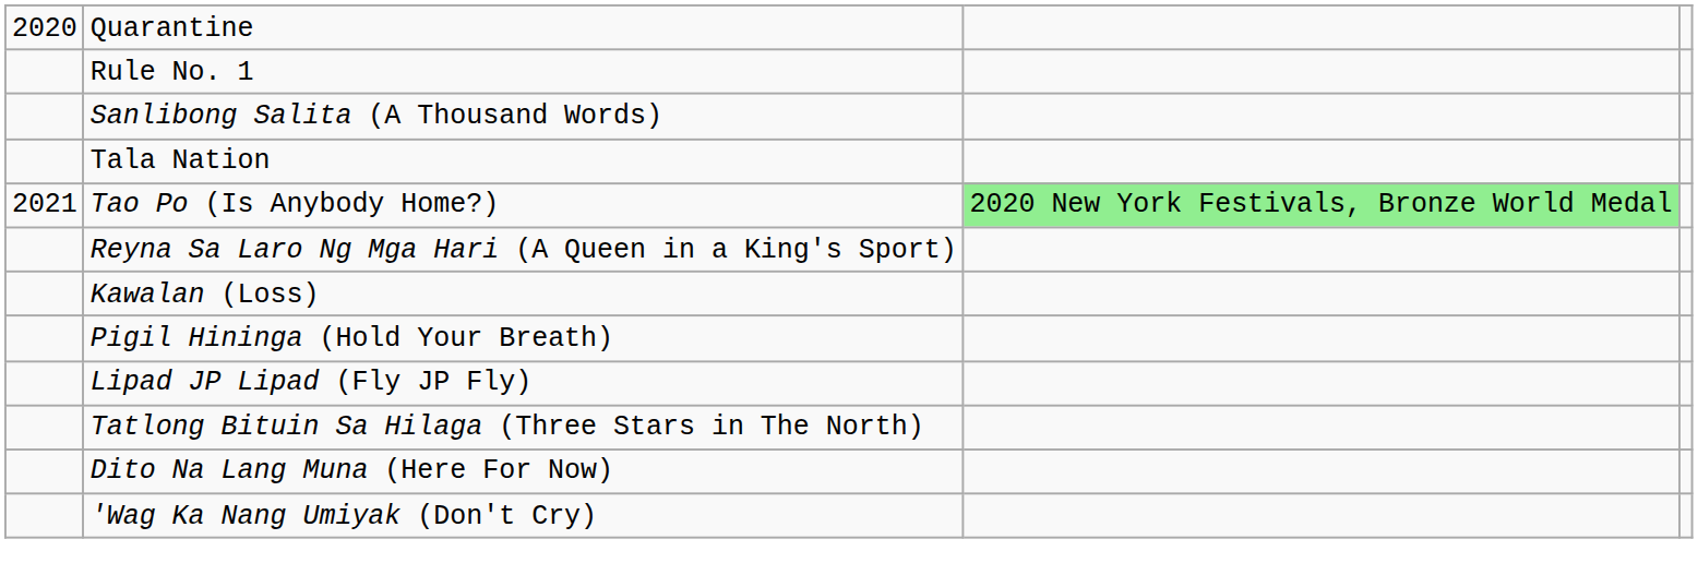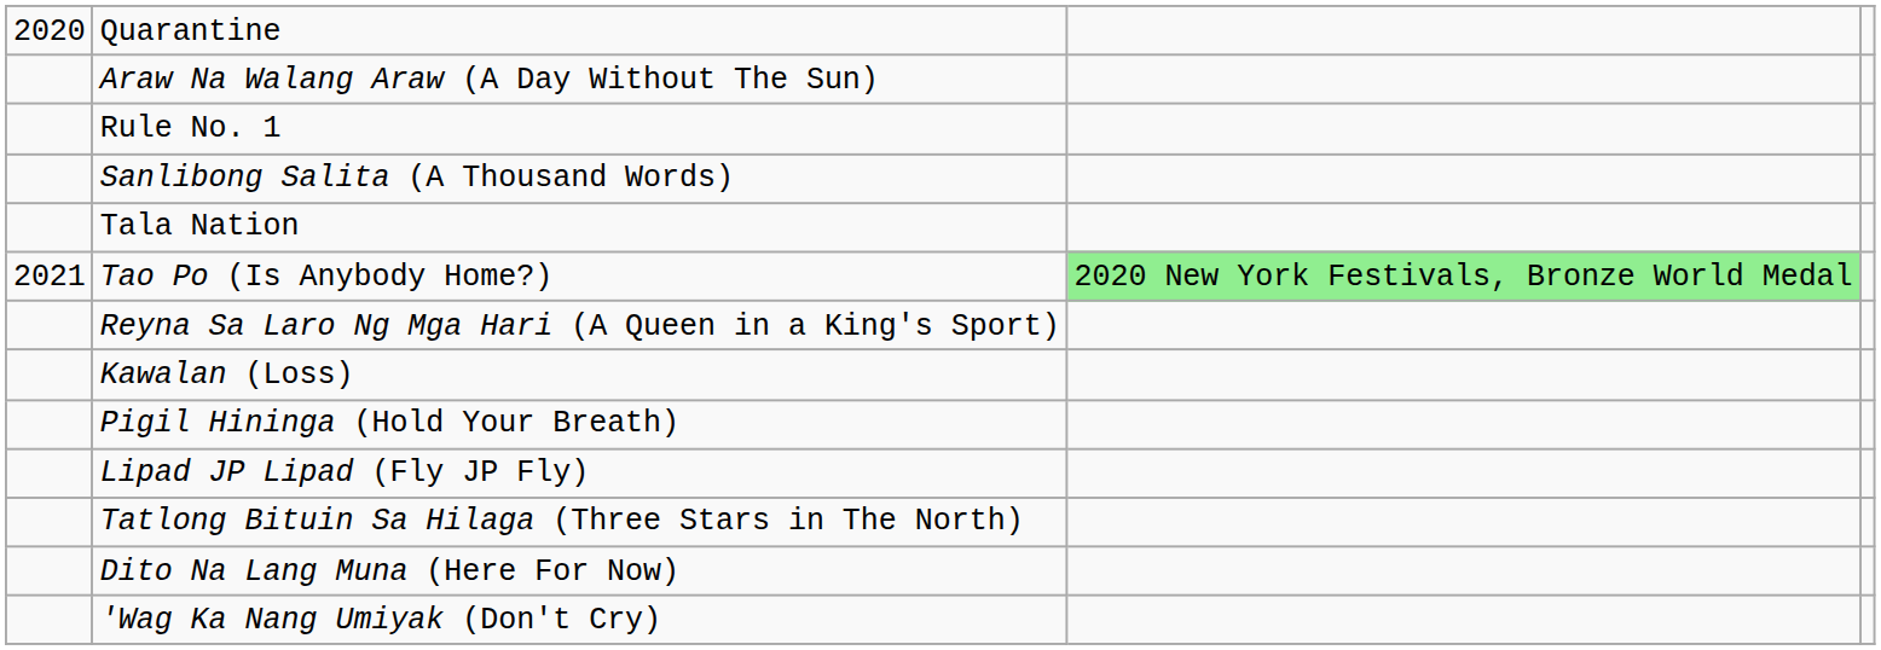 <table class="wikitable">
 <tr>
 <td>2020</td>
 <td>Quarantine</td>
+<td></td>
+<td></td>
+</tr>
+<tr>
+<td></td>
+<td><em>Araw Na Walang Araw</em> (A Day Without The Sun)</td>
 <td></td>
 <td></td>
 </tr>
 <tr>
 <td></td>
 <td>Rule No. 1</td>
 <td></td>
 <td></td>
 </tr>
 <tr>
 <td></td>
 <td><em>Sanlibong Salita</em> (A Thousand Words)</td>
 <td></td>
 <td></td>
 </tr>
 <tr>
 <td></td>
 <td>Tala Nation</td>
 <td></td>
 <td></td>
 </tr>
 <tr>
 <td>2021</td>
 <td><em>Tao Po</em> (Is Anybody Home?)</td>
 <td style="background: lightgreen;">2020 New York Festivals, Bronze World Medal</td>
 <td></td>
 </tr>
 <tr>
 <td></td>
 <td><em>Reyna Sa Laro Ng Mga Hari</em> (A Queen in a King's Sport)</td>
 <td></td>
 <td></td>
 </tr>
 <tr>
 <td></td>
 <td><em>Kawalan</em> (Loss)</td>
 <td></td>
 <td></td>
 </tr>
 <tr>
 <td></td>
 <td><em>Pigil Hininga</em> (Hold Your Breath)</td>
 <td></td>
 <td></td>
 </tr>
 <tr>
 <td></td>
 <td><em>Lipad JP Lipad</em> (Fly JP Fly)</td>
 <td></td>
 <td></td>
 </tr>
 <tr>
 <td></td>
 <td><em>Tatlong Bituin Sa Hilaga</em> (Three Stars in The North)</td>
 <td></td>
 <td></td>
 </tr>
 <tr>
 <td></td>
 <td><em>Dito Na Lang Muna</em> (Here For Now)</td>
 <td></td>
 <td></td>
 </tr>
 <tr>
 <td></td>
 <td><em>'Wag Ka Nang Umiyak</em> (Don't Cry)</td>
 <td></td>
 <td></td>
 </tr>
 </table>
